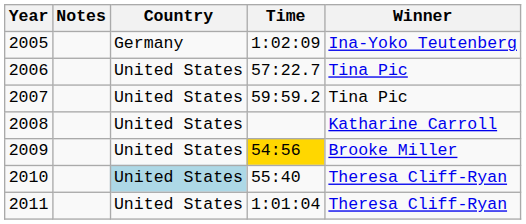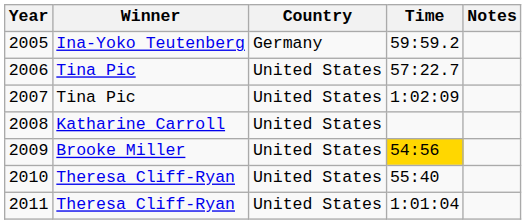 <table class="wikitable sortable" style="font-size: 95%;">
 <tr>
 <th>Year</th>
-<th>Notes</th>
+<th>Winner</th>
 <th>Country</th>
 <th>Time</th>
-<th>Winner</th>
+<th>Notes</th>
 </tr>
 <tr>
 <td>2005</td>
+<td><a href='#'>Ina-Yoko Teutenberg</a></td>
+<td> Germany</td>
+<td>59:59.2</td>
 <td></td>
-<td> Germany</td>
-<td>1:02:09</td>
-<td><a href='#'>Ina-Yoko Teutenberg</a></td>
 </tr>
 <tr>
 <td>2006</td>
-<td></td>
+<td><a href='#'>Tina Pic</a></td>
 <td> United States</td>
 <td>57:22.7</td>
-<td><a href='#'>Tina Pic</a></td>
+<td></td>
 </tr>
 <tr>
 <td>2007</td>
+<td>Tina Pic</td>
+<td> United States</td>
+<td>1:02:09</td>
 <td></td>
-<td> United States</td>
-<td>59:59.2</td>
-<td>Tina Pic</td>
 </tr>
 <tr>
 <td>2008</td>
-<td></td>
+<td><a href='#'>Katharine Carroll</a></td>
 <td> United States</td>
 <td></td>
-<td><a href='#'>Katharine Carroll</a></td>
+<td></td>
 </tr>
 <tr>
 <td>2009</td>
-<td></td>
+<td><a href='#'>Brooke Miller</a></td>
 <td> United States</td>
 <td style="background: gold;">54:56</td>
-<td><a href='#'>Brooke Miller</a></td>
+<td></td>
 </tr>
 <tr>
 <td>2010</td>
+<td><a href='#'>Theresa Cliff-Ryan</a></td>
+<td> United States</td>
+<td>55:40</td>
 <td></td>
-<td style="background: lightblue;"> United States</td>
-<td>55:40</td>
-<td><a href='#'>Theresa Cliff-Ryan</a></td>
 </tr>
 <tr>
 <td>2011</td>
-<td></td>
+<td><a href='#'>Theresa Cliff-Ryan</a></td>
 <td> United States</td>
 <td>1:01:04</td>
-<td><a href='#'>Theresa Cliff-Ryan</a></td>
+<td></td>
 </tr>
 </table>
